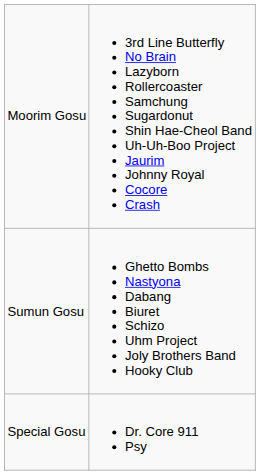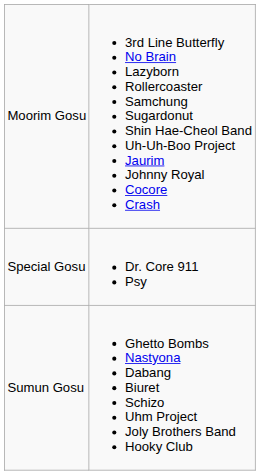 <table class="wikitable">
 <tr>
 <td>Moorim Gosu</td>
 <td><br><ul><li>3rd Line Butterfly</li><li><a href='#'>No Brain</a></li><li>Lazyborn</li><li>Rollercoaster</li><li>Samchung</li><li>Sugardonut</li><li>Shin Hae-Cheol Band</li><li>Uh-Uh-Boo Project</li><li><a href='#'>Jaurim</a></li><li>Johnny Royal</li><li><a href='#'>Cocore</a></li><li><a href='#'>Crash</a></li></ul></td>
 </tr>
 <tr>
+<td>Special Gosu</td>
+<td><br><ul><li>Dr. Core 911</li><li>Psy</li></ul></td>
+</tr>
+<tr>
 <td>Sumun Gosu</td>
 <td><br><ul><li>Ghetto Bombs</li><li><a href='#'>Nastyona</a></li><li>Dabang</li><li>Biuret</li><li>Schizo</li><li>Uhm Project</li><li>Joly Brothers Band</li><li>Hooky Club</li></ul></td>
 </tr>
-<tr>
-<td>Special Gosu</td>
-<td><br><ul><li>Dr. Core 911</li><li>Psy</li></ul></td>
-</tr>
 </table>
